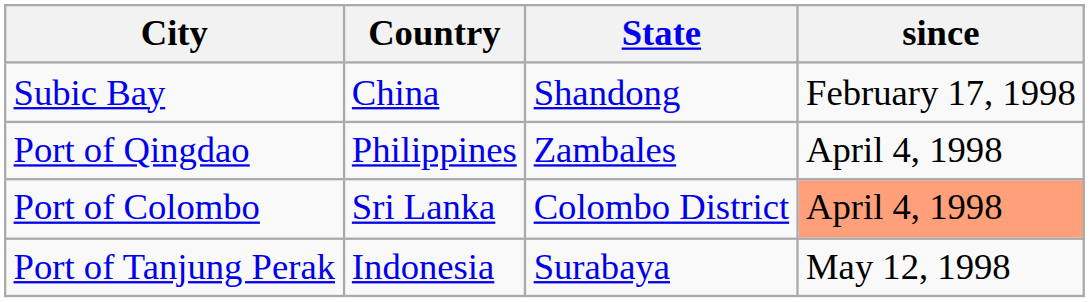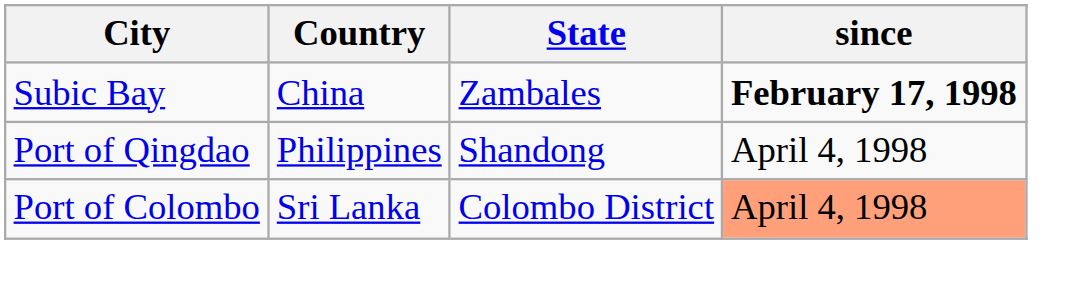 <table class="wikitable">
 <tr>
 <th>City</th>
 <th>Country</th>
 <th><a href='#'>State</a></th>
 <th>since</th>
 </tr>
 <tr>
 <td><a href='#'>Subic Bay</a></td>
 <td><a href='#'>China</a></td>
-<td><a href='#'>Shandong</a></td>
-<td>February 17, 1998</td>
+<td><a href='#'>Zambales</a></td>
+<td><strong>February 17, 1998</strong></td>
 </tr>
 <tr>
 <td><a href='#'>Port of Qingdao</a></td>
 <td><a href='#'>Philippines</a></td>
-<td><a href='#'>Zambales</a></td>
+<td><a href='#'>Shandong</a></td>
 <td>April 4, 1998</td>
 </tr>
 <tr>
 <td><a href='#'>Port of Colombo</a></td>
 <td><a href='#'>Sri Lanka</a></td>
 <td><a href='#'>Colombo District</a></td>
 <td style="background: lightsalmon;">April 4, 1998</td>
 </tr>
-<tr>
-<td><a href='#'>Port of Tanjung Perak</a></td>
-<td><a href='#'>Indonesia</a></td>
-<td><a href='#'>Surabaya</a></td>
-<td>May 12, 1998</td>
-</tr>
 </table>
